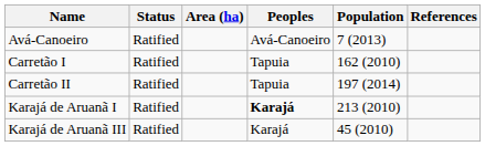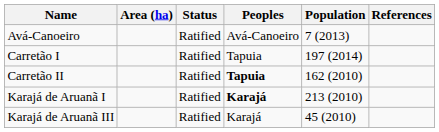 <table class="sortable wikitable">
 <tr>
 <th>Name</th>
+<th>Area (<a href='#'>ha</a>)</th>
 <th>Status</th>
-<th>Area (<a href='#'>ha</a>)</th>
 <th>Peoples</th>
 <th>Population</th>
 <th>References</th>
 </tr>
 <tr>
 <td>Avá-Canoeiro</td>
+<td></td>
 <td>Ratified</td>
-<td></td>
 <td>Avá-Canoeiro</td>
 <td>7 (2013)</td>
 <td></td>
 </tr>
 <tr>
 <td>Carretão I</td>
+<td></td>
 <td>Ratified</td>
-<td></td>
-<td>Tapuia</td>
-<td>162 (2010)</td>
-<td></td>
-</tr>
-<tr>
-<td>Carretão II</td>
-<td>Ratified</td>
-<td></td>
 <td>Tapuia</td>
 <td>197 (2014)</td>
 <td></td>
 </tr>
 <tr>
+<td>Carretão II</td>
+<td></td>
+<td>Ratified</td>
+<td><strong>Tapuia</strong></td>
+<td>162 (2010)</td>
+<td></td>
+</tr>
+<tr>
 <td>Karajá de Aruanã I</td>
+<td></td>
 <td>Ratified</td>
-<td></td>
 <td><strong>Karajá</strong></td>
 <td>213 (2010)</td>
 <td></td>
 </tr>
 <tr>
 <td>Karajá de Aruanã III</td>
+<td></td>
 <td>Ratified</td>
-<td></td>
 <td>Karajá</td>
 <td>45 (2010)</td>
 <td></td>
 </tr>
 </table>
